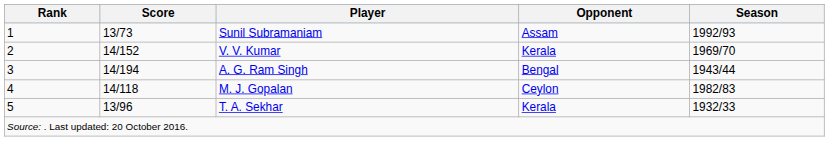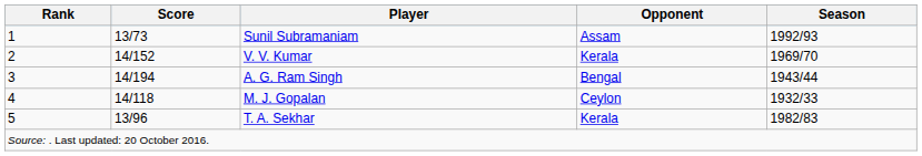 <table class="wikitable" width=70%>
 <tr bgcolor=#87cefa>
 <th>Rank</th>
 <th>Score</th>
 <th>Player</th>
 <th>Opponent</th>
 <th>Season</th>
 </tr>
 <tr>
 <td>1</td>
 <td>13/73</td>
 <td><a href='#'>Sunil Subramaniam</a></td>
 <td><a href='#'>Assam</a></td>
 <td>1992/93</td>
 </tr>
 <tr>
 <td>2</td>
 <td>14/152</td>
 <td><a href='#'>V. V. Kumar</a></td>
 <td><a href='#'>Kerala</a></td>
 <td>1969/70</td>
 </tr>
 <tr>
 <td>3</td>
 <td>14/194</td>
 <td><a href='#'>A. G. Ram Singh</a></td>
 <td><a href='#'>Bengal</a></td>
 <td>1943/44</td>
 </tr>
 <tr>
 <td>4</td>
 <td>14/118</td>
 <td><a href='#'>M. J. Gopalan</a></td>
 <td><a href='#'>Ceylon</a></td>
-<td>1982/83</td>
+<td>1932/33</td>
 </tr>
 <tr>
 <td>5</td>
 <td>13/96</td>
 <td><a href='#'>T. A. Sekhar</a></td>
 <td><a href='#'>Kerala</a></td>
-<td>1932/33</td>
+<td>1982/83</td>
 </tr>
 <tr>
 <td colspan=5><small><em>Source: </em>. Last updated: 20 October 2016.</small></td>
 </tr>
 </table>
